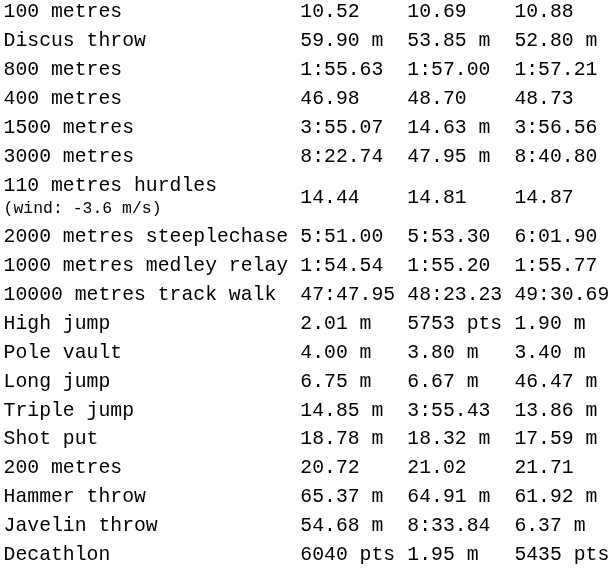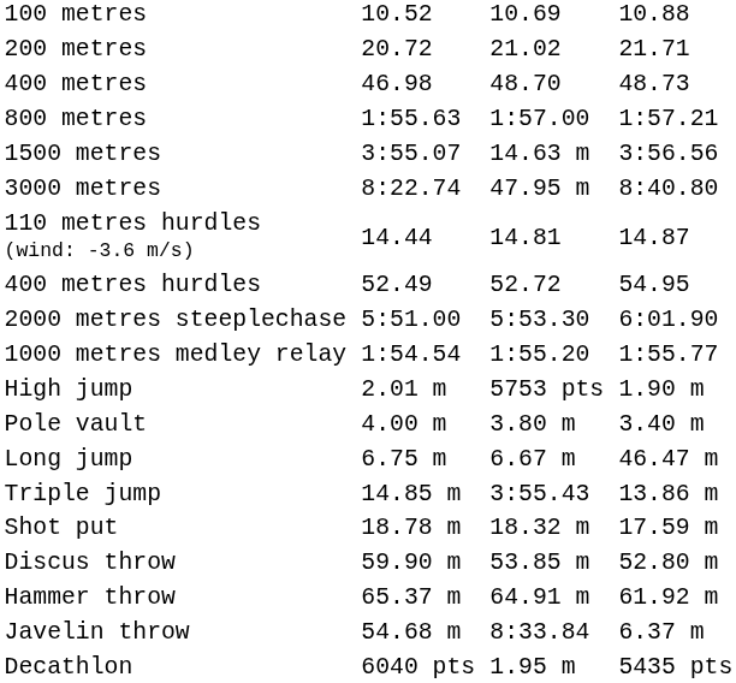 <table>
 <tr>
 <td>100 metres</td>
 <td></td>
 <td>10.52 </td>
 <td></td>
 <td>10.69</td>
 <td></td>
 <td>10.88</td>
 </tr>
 <tr>
-<td>Discus throw</td>
+<td>200 metres</td>
 <td></td>
-<td>59.90 m</td>
+<td>20.72 </td>
 <td></td>
-<td>53.85 m</td>
+<td>21.02</td>
 <td></td>
-<td>52.80 m</td>
+<td>21.71</td>
+</tr>
+<tr>
+<td>400 metres</td>
+<td></td>
+<td>46.98</td>
+<td></td>
+<td>48.70</td>
+<td></td>
+<td>48.73</td>
 </tr>
 <tr>
 <td>800 metres</td>
 <td></td>
 <td>1:55.63</td>
 <td></td>
 <td>1:57.00</td>
 <td></td>
 <td>1:57.21</td>
-</tr>
-<tr>
-<td>400 metres</td>
-<td></td>
-<td>46.98</td>
-<td></td>
-<td>48.70</td>
-<td></td>
-<td>48.73</td>
 </tr>
 <tr>
 <td>1500 metres</td>
 <td></td>
 <td>3:55.07</td>
 <td></td>
 <td>14.63 m</td>
 <td></td>
 <td>3:56.56</td>
 </tr>
 <tr>
 <td>3000 metres</td>
 <td></td>
 <td>8:22.74</td>
 <td></td>
 <td>47.95 m</td>
 <td></td>
 <td>8:40.80</td>
 </tr>
 <tr>
 <td>110 metres hurdles<br><small>(wind: -3.6 m/s)</small></td>
 <td></td>
 <td>14.44</td>
 <td></td>
 <td>14.81</td>
 <td></td>
 <td>14.87</td>
 </tr>
 <tr>
+<td>400 metres hurdles</td>
+<td></td>
+<td>52.49</td>
+<td></td>
+<td>52.72</td>
+<td></td>
+<td>54.95</td>
+</tr>
+<tr>
 <td>2000 metres steeplechase</td>
 <td></td>
 <td>5:51.00</td>
 <td></td>
 <td>5:53.30</td>
 <td></td>
 <td>6:01.90</td>
 </tr>
 <tr>
 <td>1000 metres medley relay</td>
 <td></td>
 <td>1:54.54 </td>
 <td></td>
 <td>1:55.20</td>
 <td></td>
 <td>1:55.77</td>
-</tr>
-<tr>
-<td>10000 metres track walk</td>
-<td></td>
-<td>47:47.95</td>
-<td></td>
-<td>48:23.23</td>
-<td></td>
-<td>49:30.69</td>
 </tr>
 <tr>
 <td>High jump</td>
 <td></td>
 <td>2.01 m</td>
 <td></td>
 <td>5753 pts</td>
 <td></td>
 <td>1.90 m</td>
 </tr>
 <tr>
 <td>Pole vault</td>
 <td></td>
 <td>4.00 m</td>
 <td></td>
 <td>3.80 m</td>
 <td></td>
 <td>3.40 m</td>
 </tr>
 <tr>
 <td>Long jump</td>
 <td></td>
 <td>6.75 m</td>
 <td></td>
 <td>6.67 m</td>
 <td></td>
 <td>46.47 m</td>
 </tr>
 <tr>
 <td>Triple jump</td>
 <td></td>
 <td>14.85 m</td>
 <td></td>
 <td>3:55.43</td>
 <td></td>
 <td>13.86 m</td>
 </tr>
 <tr>
 <td>Shot put</td>
 <td></td>
 <td>18.78 m</td>
 <td></td>
 <td>18.32 m</td>
 <td></td>
 <td>17.59 m</td>
 </tr>
 <tr>
-<td>200 metres</td>
+<td>Discus throw</td>
 <td></td>
-<td>20.72 </td>
+<td>59.90 m</td>
 <td></td>
-<td>21.02</td>
+<td>53.85 m</td>
 <td></td>
-<td>21.71</td>
+<td>52.80 m</td>
 </tr>
 <tr>
 <td>Hammer throw</td>
 <td></td>
 <td>65.37 m</td>
 <td></td>
 <td>64.91 m</td>
 <td></td>
 <td>61.92 m</td>
 </tr>
 <tr>
 <td>Javelin throw</td>
 <td></td>
 <td>54.68 m</td>
 <td></td>
 <td>8:33.84</td>
 <td></td>
 <td>6.37 m</td>
 </tr>
 <tr>
 <td>Decathlon</td>
 <td></td>
 <td>6040 pts</td>
 <td></td>
 <td>1.95 m</td>
 <td></td>
 <td>5435 pts</td>
 </tr>
 </table>
